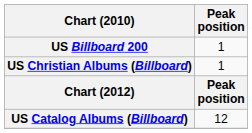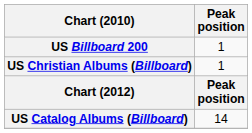 <table class="wikitable sortable plainrowheaders">
 <tr>
 <th scope="col">Chart (2010)</th>
 <th scope="col">Peak<br>position</th>
 </tr>
 <tr>
 <th scope="row">US <a href='#'><em>Billboard</em> 200</a></th>
 <td align="center">1</td>
 </tr>
 <tr>
 <th scope="row">US <a href='#'>Christian Albums</a> (<em><a href='#'>Billboard</a></em>)</th>
 <td align="center">1</td>
 </tr>
 <tr>
 <th scope="col">Chart (2012)</th>
 <th scope="col">Peak<br>position</th>
 </tr>
 <tr>
 <th scope="row">US <a href='#'>Catalog Albums</a>  (<em><a href='#'>Billboard</a></em>)</th>
-<td align="center">12</td>
+<td align="center">14</td>
 </tr>
 <tr>
 </tr>
 </table>
